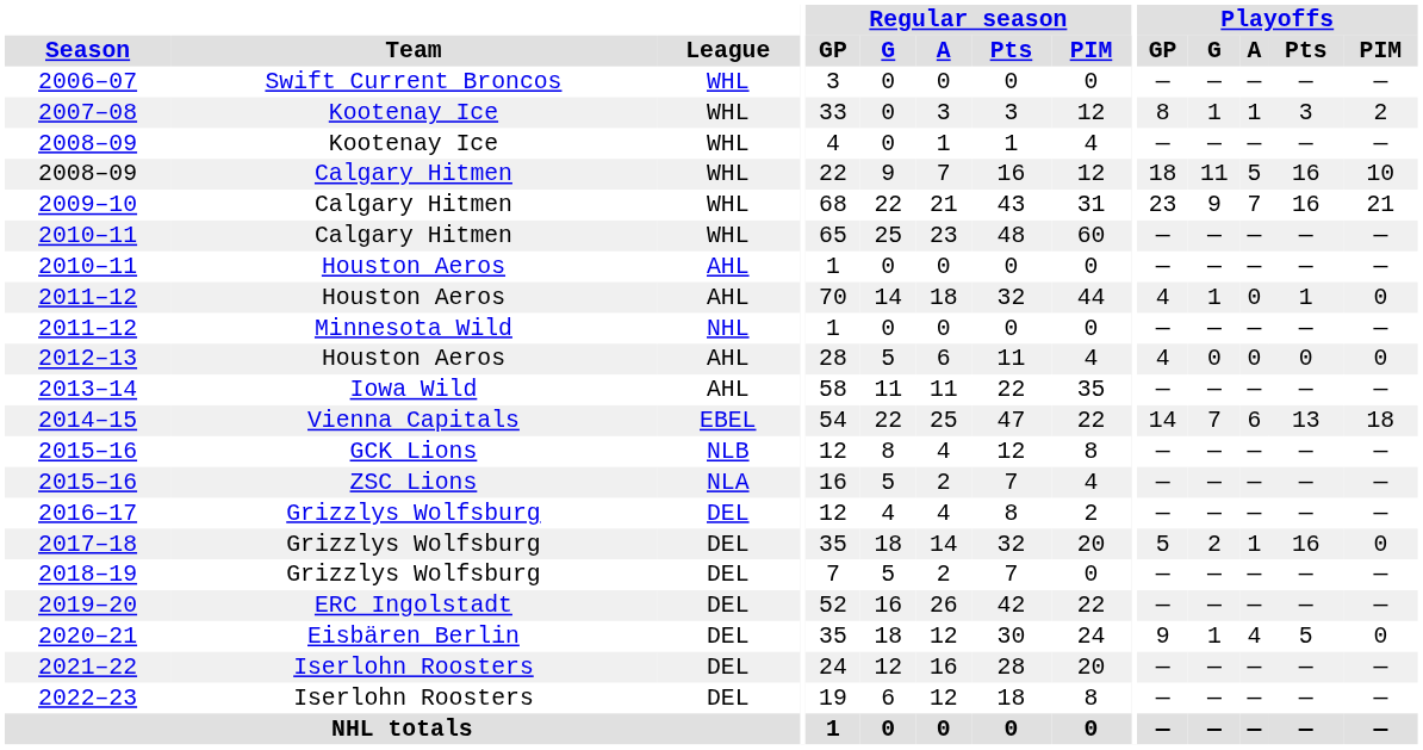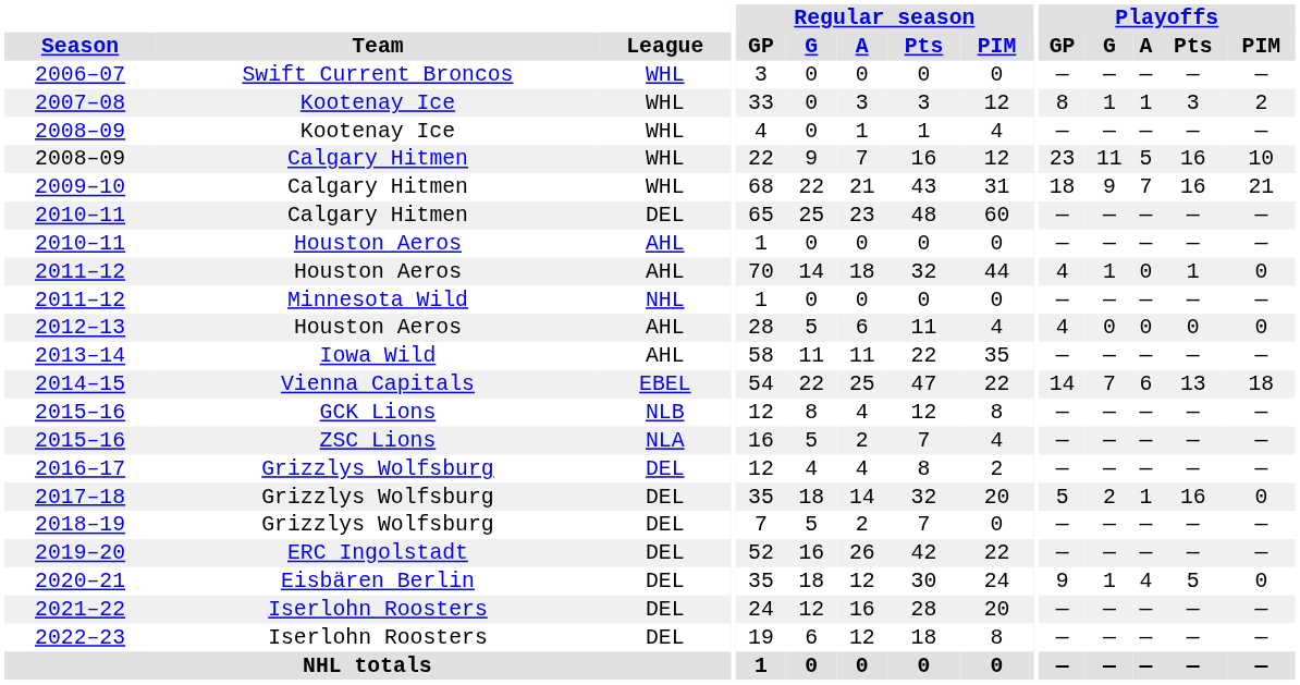 <table border="0" cellpadding="1" cellspacing="0" style="text-align:center; width:60em">
 <tr bgcolor="#e0e0e0">
 <th colspan="3" bgcolor="#ffffff"></th>
 <th rowspan="99" bgcolor="#ffffff"></th>
 <th colspan="5"><a href='#'>Regular season</a></th>
 <th rowspan="99" bgcolor="#ffffff"></th>
 <th colspan="5"><a href='#'>Playoffs</a></th>
 </tr>
 <tr bgcolor="#e0e0e0">
 <th><a href='#'>Season</a></th>
 <th>Team</th>
 <th>League</th>
 <th>GP</th>
 <th><a href='#'>G</a></th>
 <th><a href='#'>A</a></th>
 <th><a href='#'>Pts</a></th>
 <th><a href='#'>PIM</a></th>
 <th>GP</th>
 <th>G</th>
 <th>A</th>
 <th>Pts</th>
 <th>PIM</th>
 </tr>
 <tr ALIGN="center">
 <td><a href='#'>2006–07</a></td>
 <td><a href='#'>Swift Current Broncos</a></td>
 <td><a href='#'>WHL</a></td>
 <td>3</td>
 <td>0</td>
 <td>0</td>
 <td>0</td>
 <td>0</td>
 <td>—</td>
 <td>—</td>
 <td>—</td>
 <td>—</td>
 <td>—</td>
 </tr>
 <tr ALIGN="center" bgcolor="#f0f0f0">
 <td><a href='#'>2007–08</a></td>
 <td><a href='#'>Kootenay Ice</a></td>
 <td>WHL</td>
 <td>33</td>
 <td>0</td>
 <td>3</td>
 <td>3</td>
 <td>12</td>
 <td>8</td>
 <td>1</td>
 <td>1</td>
 <td>3</td>
 <td>2</td>
 </tr>
 <tr ALIGN="center">
 <td><a href='#'>2008–09</a></td>
 <td>Kootenay Ice</td>
 <td>WHL</td>
 <td>4</td>
 <td>0</td>
 <td>1</td>
 <td>1</td>
 <td>4</td>
 <td>—</td>
 <td>—</td>
 <td>—</td>
 <td>—</td>
 <td>—</td>
 </tr>
 <tr ALIGN="center" bgcolor="#f0f0f0">
 <td>2008–09</td>
 <td><a href='#'>Calgary Hitmen</a></td>
 <td>WHL</td>
 <td>22</td>
 <td>9</td>
 <td>7</td>
 <td>16</td>
 <td>12</td>
-<td>18</td>
+<td>23</td>
 <td>11</td>
 <td>5</td>
 <td>16</td>
 <td>10</td>
 </tr>
 <tr ALIGN="center">
 <td><a href='#'>2009–10</a></td>
 <td>Calgary Hitmen</td>
 <td>WHL</td>
 <td>68</td>
 <td>22</td>
 <td>21</td>
 <td>43</td>
 <td>31</td>
-<td>23</td>
+<td>18</td>
 <td>9</td>
 <td>7</td>
 <td>16</td>
 <td>21</td>
 </tr>
 <tr ALIGN="center" bgcolor="#f0f0f0">
 <td><a href='#'>2010–11</a></td>
 <td>Calgary Hitmen</td>
-<td>WHL</td>
+<td>DEL</td>
 <td>65</td>
 <td>25</td>
 <td>23</td>
 <td>48</td>
 <td>60</td>
 <td>—</td>
 <td>—</td>
 <td>—</td>
 <td>—</td>
 <td>—</td>
 </tr>
 <tr ALIGN="center">
 <td><a href='#'>2010–11</a></td>
 <td><a href='#'>Houston Aeros</a></td>
 <td><a href='#'>AHL</a></td>
 <td>1</td>
 <td>0</td>
 <td>0</td>
 <td>0</td>
 <td>0</td>
 <td>—</td>
 <td>—</td>
 <td>—</td>
 <td>—</td>
 <td>—</td>
 </tr>
 <tr ALIGN="center" bgcolor="#f0f0f0">
 <td><a href='#'>2011–12</a></td>
 <td>Houston Aeros</td>
 <td>AHL</td>
 <td>70</td>
 <td>14</td>
 <td>18</td>
 <td>32</td>
 <td>44</td>
 <td>4</td>
 <td>1</td>
 <td>0</td>
 <td>1</td>
 <td>0</td>
 </tr>
 <tr ALIGN="center">
 <td><a href='#'>2011–12</a></td>
 <td><a href='#'>Minnesota Wild</a></td>
 <td><a href='#'>NHL</a></td>
 <td>1</td>
 <td>0</td>
 <td>0</td>
 <td>0</td>
 <td>0</td>
 <td>—</td>
 <td>—</td>
 <td>—</td>
 <td>—</td>
 <td>—</td>
 </tr>
 <tr ALIGN="center" bgcolor="#f0f0f0">
 <td><a href='#'>2012–13</a></td>
 <td>Houston Aeros</td>
 <td>AHL</td>
 <td>28</td>
 <td>5</td>
 <td>6</td>
 <td>11</td>
 <td>4</td>
 <td>4</td>
 <td>0</td>
 <td>0</td>
 <td>0</td>
 <td>0</td>
 </tr>
 <tr ALIGN="center">
 <td><a href='#'>2013–14</a></td>
 <td><a href='#'>Iowa Wild</a></td>
 <td>AHL</td>
 <td>58</td>
 <td>11</td>
 <td>11</td>
 <td>22</td>
 <td>35</td>
 <td>—</td>
 <td>—</td>
 <td>—</td>
 <td>—</td>
 <td>—</td>
 </tr>
 <tr ALIGN="center" bgcolor="#f0f0f0">
 <td><a href='#'>2014–15</a></td>
 <td><a href='#'>Vienna Capitals</a></td>
 <td><a href='#'>EBEL</a></td>
 <td>54</td>
 <td>22</td>
 <td>25</td>
 <td>47</td>
 <td>22</td>
 <td>14</td>
 <td>7</td>
 <td>6</td>
 <td>13</td>
 <td>18</td>
 </tr>
 <tr ALIGN="center">
 <td><a href='#'>2015–16</a></td>
 <td><a href='#'>GCK Lions</a></td>
 <td><a href='#'>NLB</a></td>
 <td>12</td>
 <td>8</td>
 <td>4</td>
 <td>12</td>
 <td>8</td>
 <td>—</td>
 <td>—</td>
 <td>—</td>
 <td>—</td>
 <td>—</td>
 </tr>
 <tr ALIGN="center" bgcolor="#f0f0f0">
 <td><a href='#'>2015–16</a></td>
 <td><a href='#'>ZSC Lions</a></td>
 <td><a href='#'>NLA</a></td>
 <td>16</td>
 <td>5</td>
 <td>2</td>
 <td>7</td>
 <td>4</td>
 <td>—</td>
 <td>—</td>
 <td>—</td>
 <td>—</td>
 <td>—</td>
 </tr>
 <tr ALIGN="center">
 <td><a href='#'>2016–17</a></td>
 <td><a href='#'>Grizzlys Wolfsburg</a></td>
 <td><a href='#'>DEL</a></td>
 <td>12</td>
 <td>4</td>
 <td>4</td>
 <td>8</td>
 <td>2</td>
 <td>—</td>
 <td>—</td>
 <td>—</td>
 <td>—</td>
 <td>—</td>
 </tr>
 <tr ALIGN="center" bgcolor="#f0f0f0">
 <td><a href='#'>2017–18</a></td>
 <td>Grizzlys Wolfsburg</td>
 <td>DEL</td>
 <td>35</td>
 <td>18</td>
 <td>14</td>
 <td>32</td>
 <td>20</td>
 <td>5</td>
 <td>2</td>
 <td>1</td>
 <td>16</td>
 <td>0</td>
 </tr>
 <tr ALIGN="center">
 <td><a href='#'>2018–19</a></td>
 <td>Grizzlys Wolfsburg</td>
 <td>DEL</td>
 <td>7</td>
 <td>5</td>
 <td>2</td>
 <td>7</td>
 <td>0</td>
 <td>—</td>
 <td>—</td>
 <td>—</td>
 <td>—</td>
 <td>—</td>
 </tr>
 <tr ALIGN="center" bgcolor="#f0f0f0">
 <td><a href='#'>2019–20</a></td>
 <td><a href='#'>ERC Ingolstadt</a></td>
 <td>DEL</td>
 <td>52</td>
 <td>16</td>
 <td>26</td>
 <td>42</td>
 <td>22</td>
 <td>—</td>
 <td>—</td>
 <td>—</td>
 <td>—</td>
 <td>—</td>
 </tr>
 <tr ALIGN="center">
 <td><a href='#'>2020–21</a></td>
 <td><a href='#'>Eisbären Berlin</a></td>
 <td>DEL</td>
 <td>35</td>
 <td>18</td>
 <td>12</td>
 <td>30</td>
 <td>24</td>
 <td>9</td>
 <td>1</td>
 <td>4</td>
 <td>5</td>
 <td>0</td>
 </tr>
 <tr ALIGN="center" bgcolor="#f0f0f0">
 <td><a href='#'>2021–22</a></td>
 <td><a href='#'>Iserlohn Roosters</a></td>
 <td>DEL</td>
 <td>24</td>
 <td>12</td>
 <td>16</td>
 <td>28</td>
 <td>20</td>
 <td>—</td>
 <td>—</td>
 <td>—</td>
 <td>—</td>
 <td>—</td>
 </tr>
 <tr ALIGN="center">
 <td><a href='#'>2022–23</a></td>
 <td>Iserlohn Roosters</td>
 <td>DEL</td>
 <td>19</td>
 <td>6</td>
 <td>12</td>
 <td>18</td>
 <td>8</td>
 <td>—</td>
 <td>—</td>
 <td>—</td>
 <td>—</td>
 <td>—</td>
 </tr>
 <tr bgcolor="#e0e0e0">
 <th colspan="3">NHL totals</th>
 <th>1</th>
 <th>0</th>
 <th>0</th>
 <th>0</th>
 <th>0</th>
 <th>—</th>
 <th>—</th>
 <th>—</th>
 <th>—</th>
 <th>—</th>
 </tr>
 </table>
